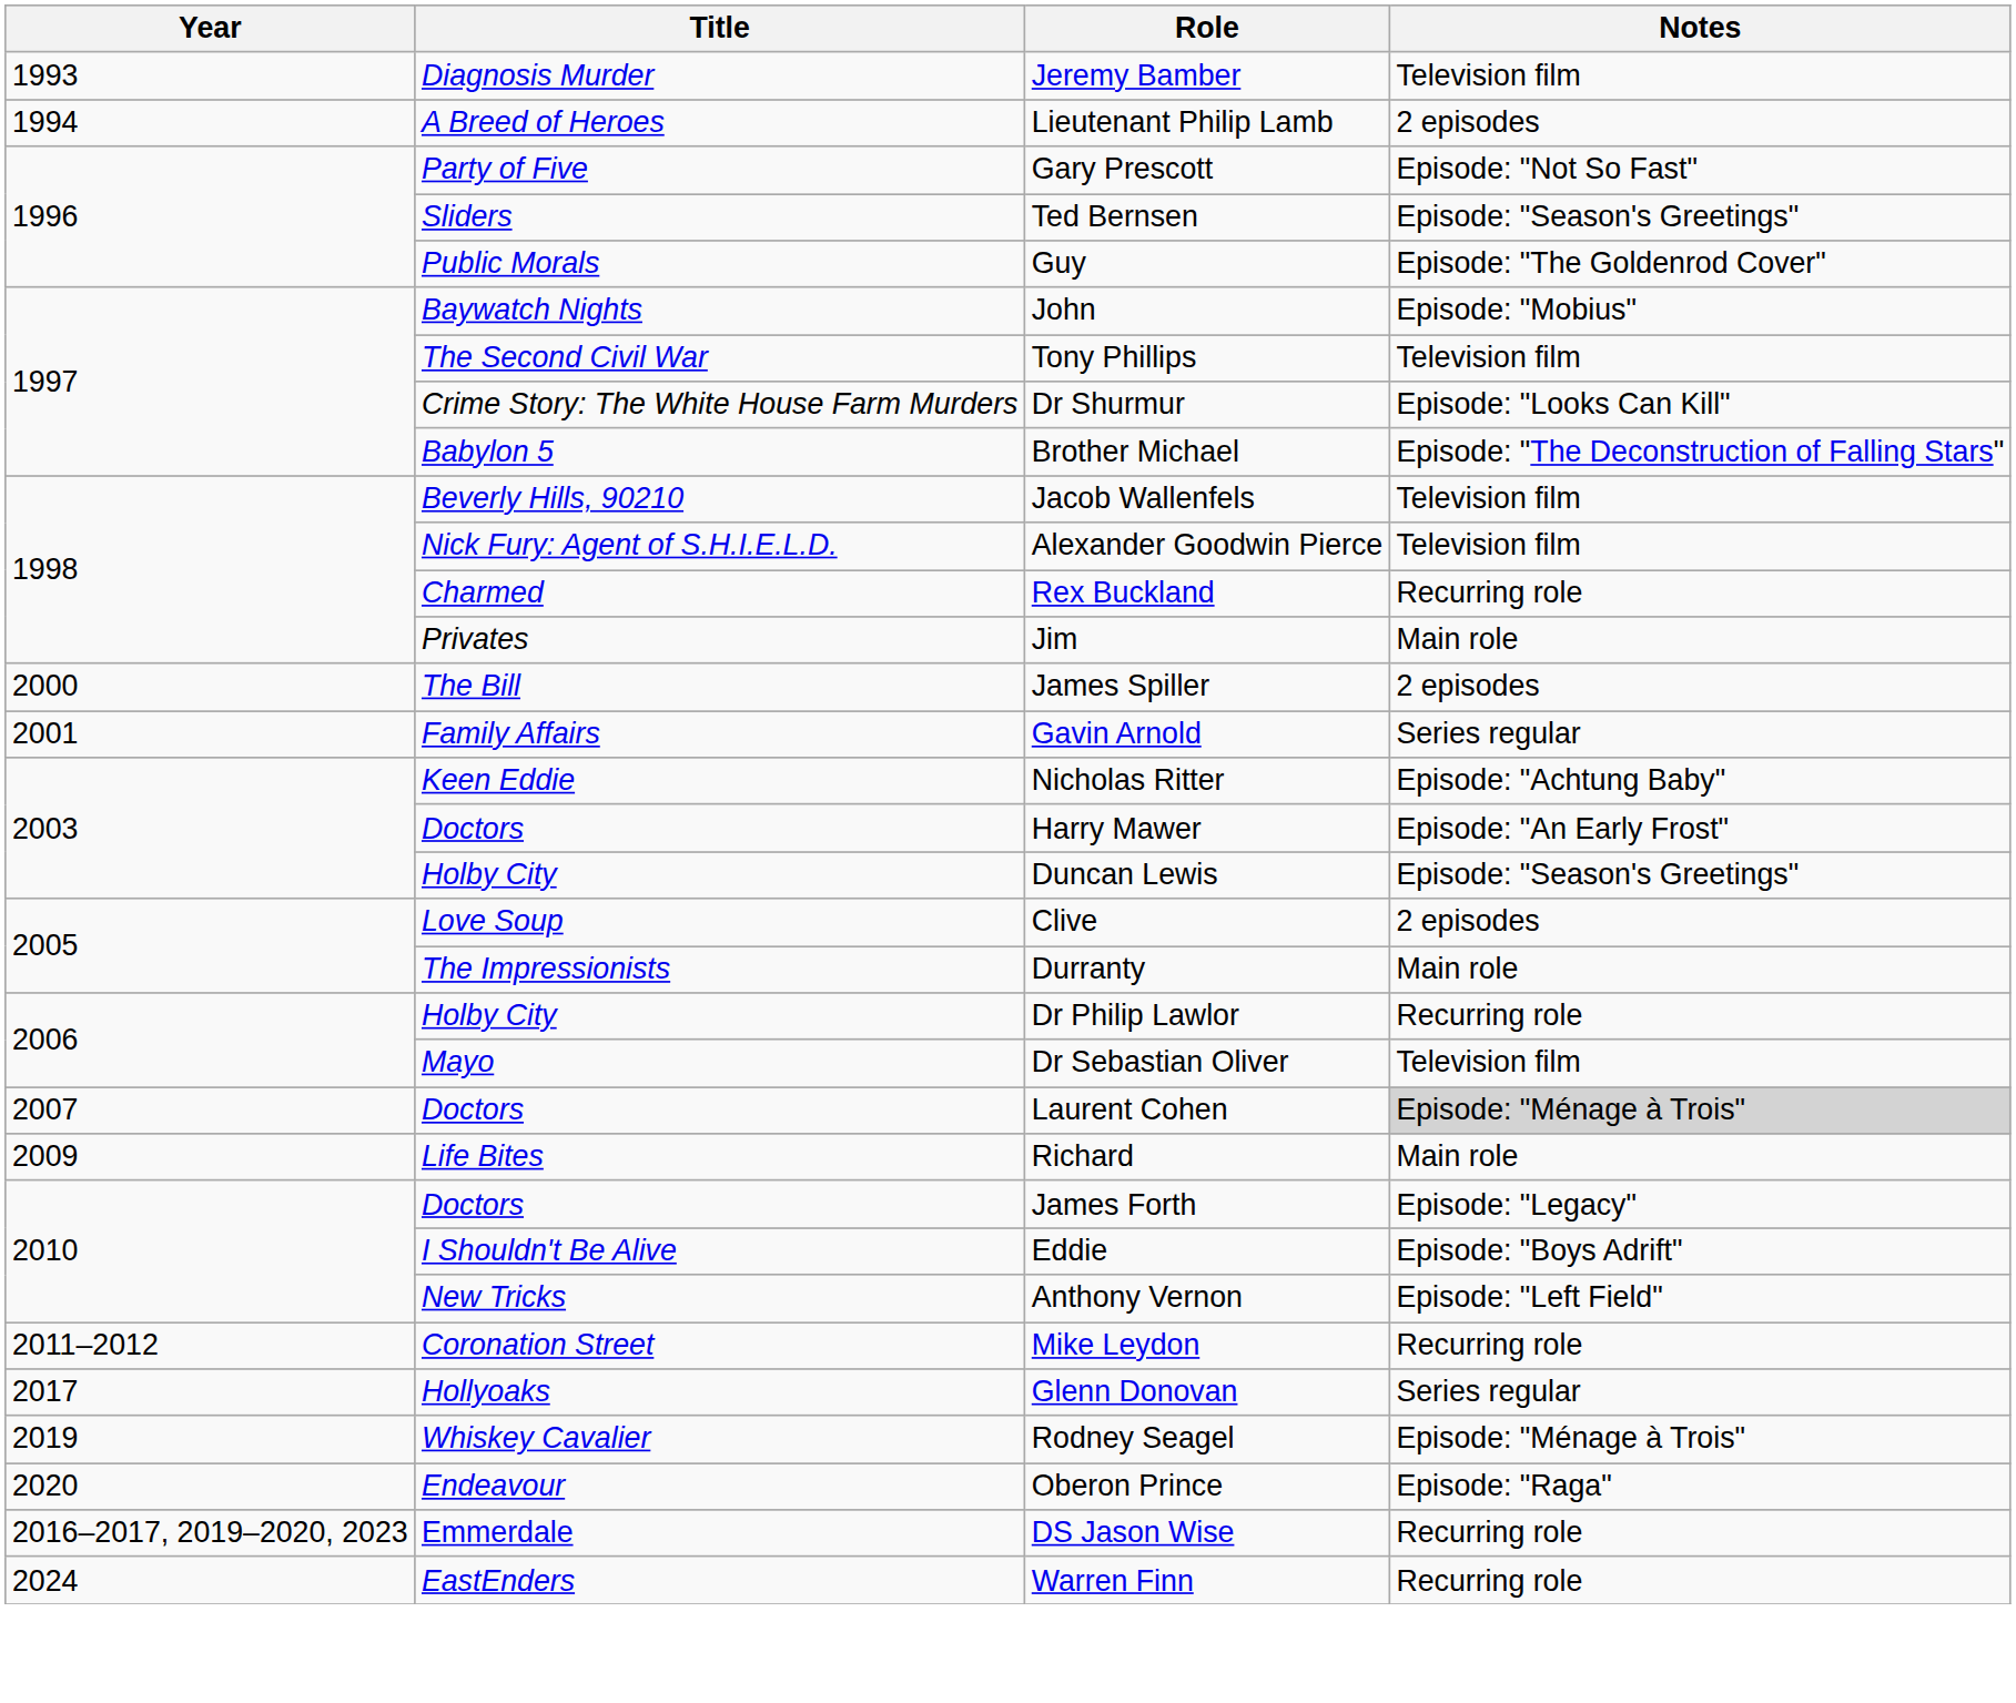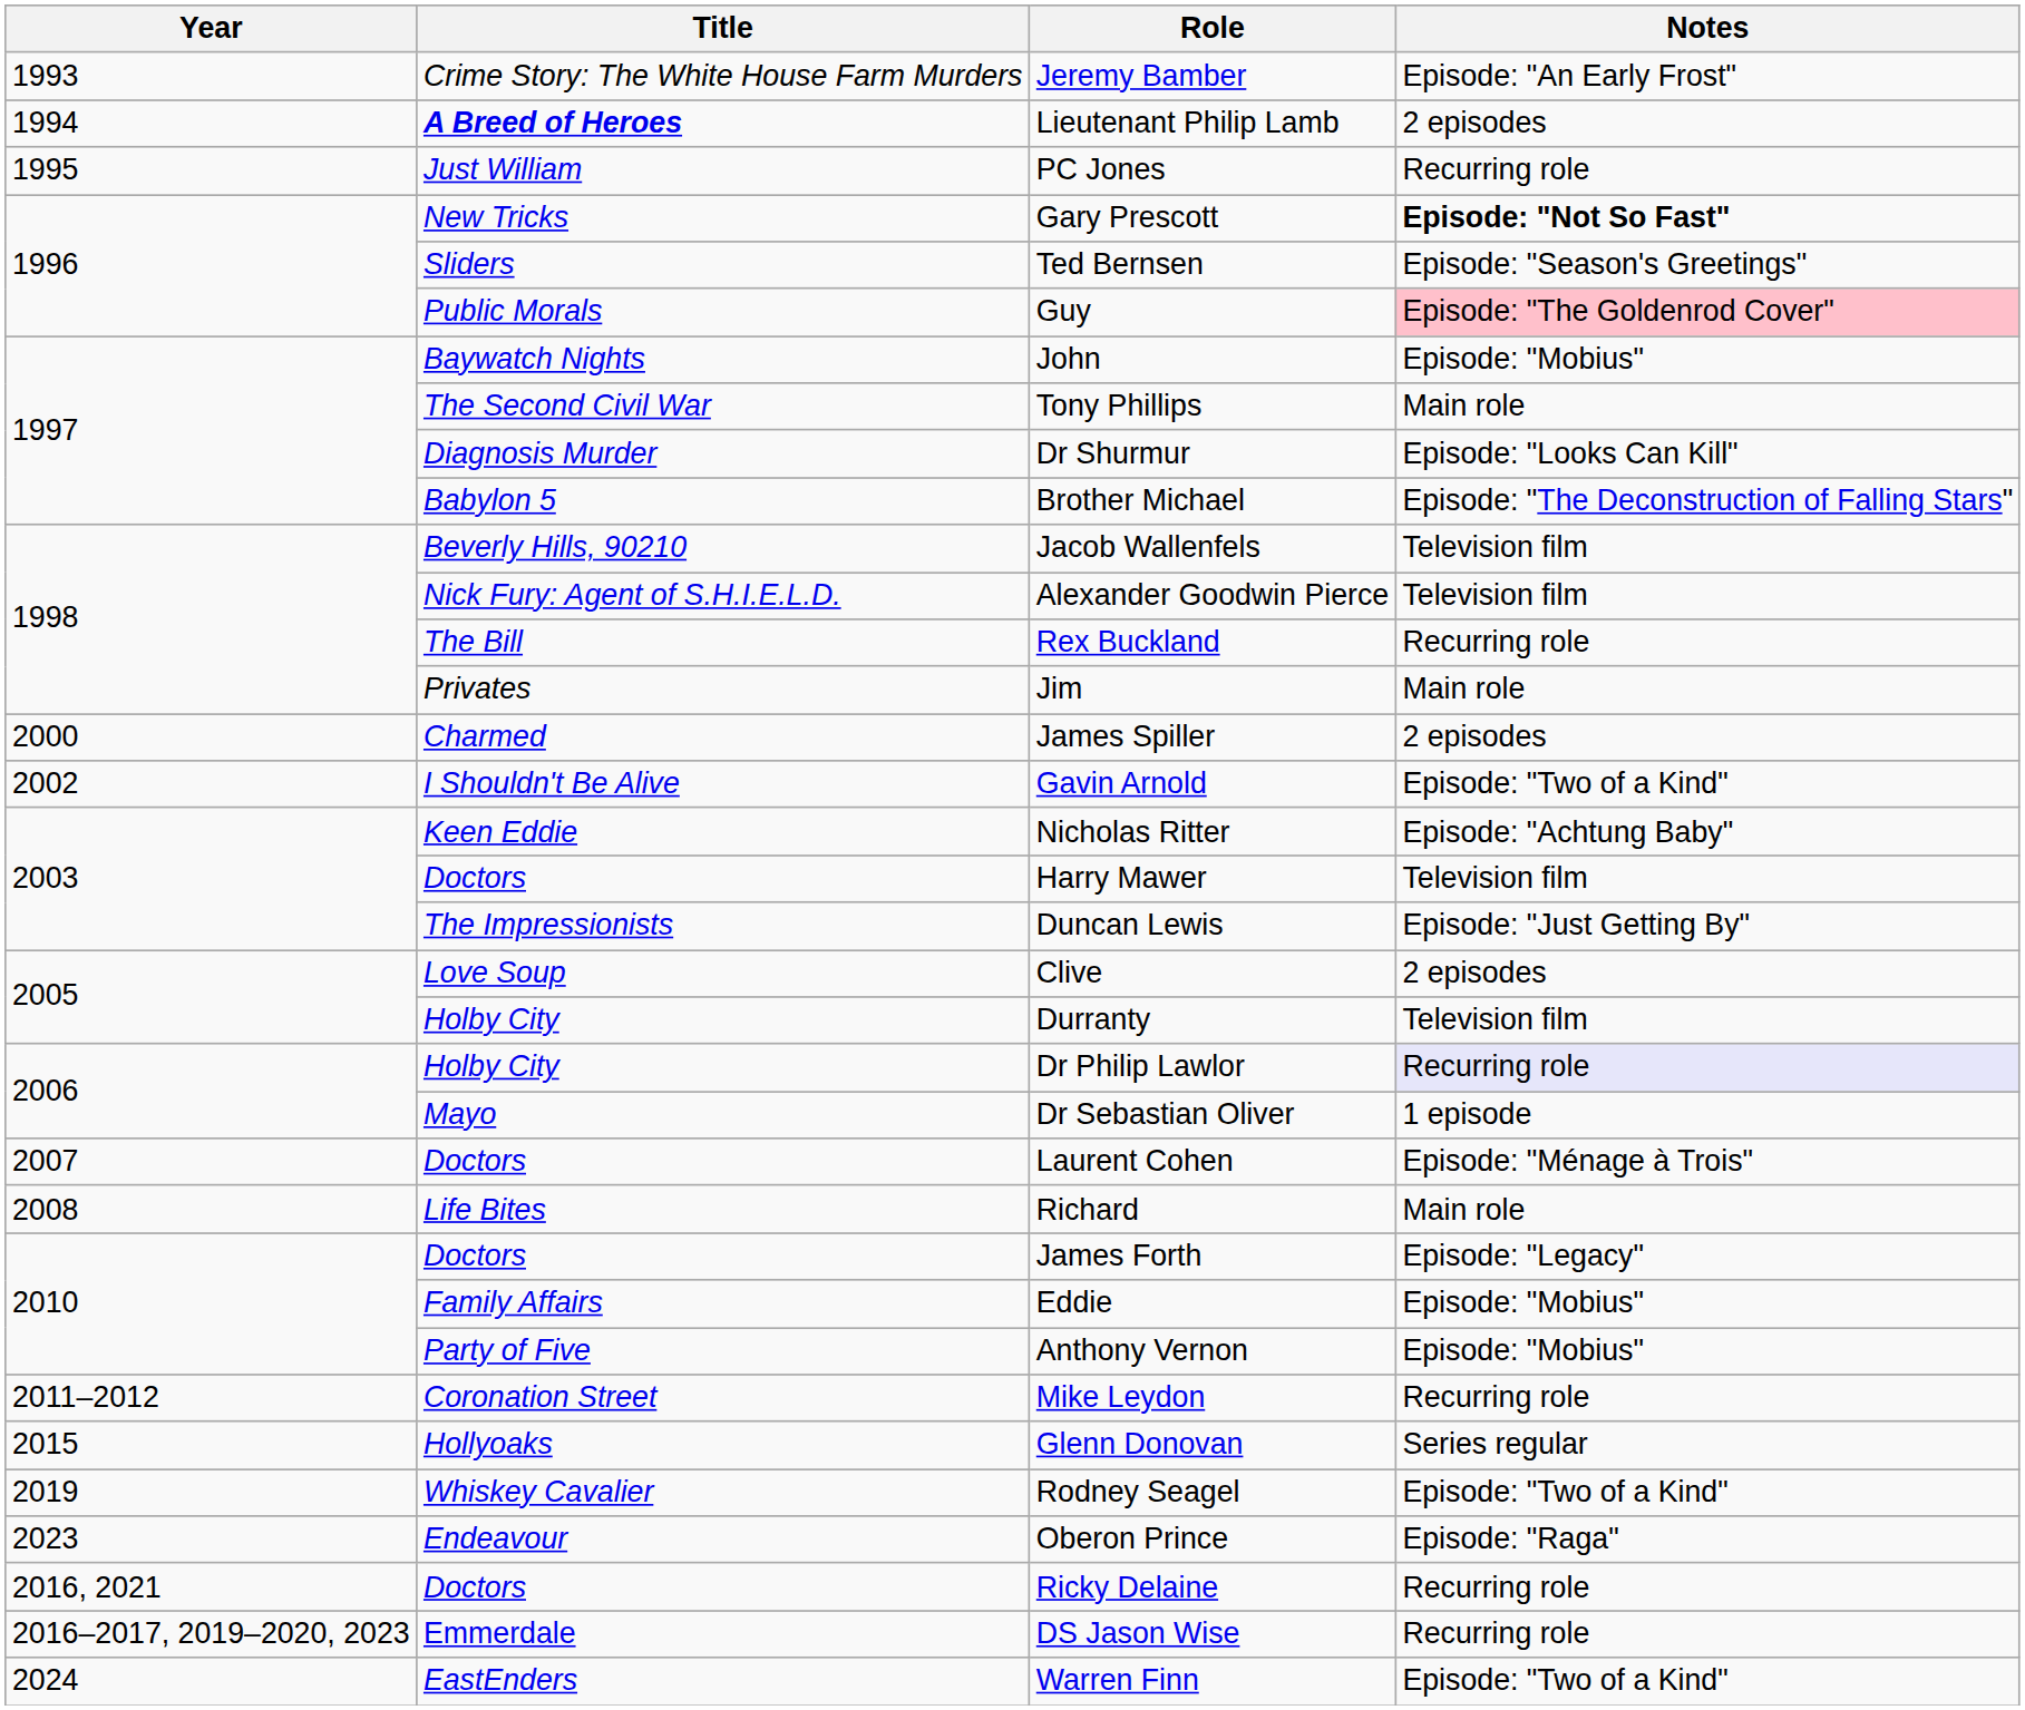 <table class="wikitable">
 <tr>
 <th>Year</th>
 <th>Title</th>
 <th>Role</th>
 <th>Notes</th>
 </tr>
 <tr>
 <td>1993</td>
-<td><em><a href='#'>Diagnosis Murder</a></em></td>
+<td><em>Crime Story: The White House Farm Murders</em></td>
 <td><a href='#'>Jeremy Bamber</a></td>
-<td>Television film</td>
+<td>Episode: "An Early Frost"</td>
 </tr>
 <tr>
 <td>1994</td>
-<td><em><a href='#'>A Breed of Heroes</a></em></td>
+<td><strong><em><a href='#'>A Breed of Heroes</a></em></strong></td>
 <td>Lieutenant Philip Lamb</td>
 <td>2 episodes</td>
 </tr>
 <tr>
+<td>1995</td>
+<td><em><a href='#'>Just William</a></em></td>
+<td>PC Jones</td>
+<td>Recurring role</td>
+</tr>
+<tr>
 <td rowspan="3">1996</td>
-<td><em><a href='#'>Party of Five</a></em></td>
+<td><em><a href='#'>New Tricks</a></em></td>
 <td>Gary Prescott</td>
-<td>Episode: "Not So Fast"</td>
+<td><strong>Episode: "Not So Fast"</strong></td>
 </tr>
 <tr>
 <td><em><a href='#'>Sliders</a></em></td>
 <td>Ted Bernsen</td>
 <td>Episode: "Season's Greetings"</td>
 </tr>
 <tr>
 <td><em><a href='#'>Public Morals</a></em></td>
 <td>Guy</td>
-<td>Episode: "The Goldenrod Cover"</td>
+<td style="background: pink;">Episode: "The Goldenrod Cover"</td>
 </tr>
 <tr>
 <td rowspan="4">1997</td>
 <td><em><a href='#'>Baywatch Nights</a></em></td>
 <td>John</td>
 <td>Episode: "Mobius"</td>
 </tr>
 <tr>
 <td><em><a href='#'>The Second Civil War</a></em></td>
 <td>Tony Phillips</td>
-<td>Television film</td>
+<td>Main role</td>
 </tr>
 <tr>
-<td><em>Crime Story: The White House Farm Murders</em></td>
+<td><em><a href='#'>Diagnosis Murder</a></em></td>
 <td>Dr Shurmur</td>
 <td>Episode: "Looks Can Kill"</td>
 </tr>
 <tr>
 <td><em><a href='#'>Babylon 5</a></em></td>
 <td>Brother Michael</td>
 <td>Episode: "<a href='#'>The Deconstruction of Falling Stars</a>"</td>
 </tr>
 <tr>
 <td rowspan="4">1998</td>
 <td><em><a href='#'>Beverly Hills, 90210</a></em></td>
 <td>Jacob Wallenfels</td>
 <td>Television film</td>
 </tr>
 <tr>
 <td><em><a href='#'>Nick Fury: Agent of S.H.I.E.L.D.</a></em></td>
 <td>Alexander Goodwin Pierce</td>
 <td>Television film</td>
 </tr>
 <tr>
-<td><em><a href='#'>Charmed</a></em></td>
+<td><em><a href='#'>The Bill</a></em></td>
 <td><a href='#'>Rex Buckland</a></td>
 <td>Recurring role</td>
 </tr>
 <tr>
 <td><em>Privates</em></td>
 <td>Jim</td>
 <td>Main role</td>
 </tr>
 <tr>
 <td rowspan="1">2000</td>
-<td><em><a href='#'>The Bill</a></em></td>
+<td><em><a href='#'>Charmed</a></em></td>
 <td>James Spiller</td>
 <td>2 episodes</td>
 </tr>
 <tr>
-<td rowspan="1">2001</td>
-<td><em><a href='#'>Family Affairs</a></em></td>
+<td rowspan="1">2002</td>
+<td><em><a href='#'>I Shouldn't Be Alive</a></em></td>
 <td><a href='#'>Gavin Arnold</a></td>
-<td>Series regular</td>
+<td>Episode: "Two of a Kind"</td>
 </tr>
 <tr>
 <td rowspan="3">2003</td>
 <td><em><a href='#'>Keen Eddie</a></em></td>
 <td>Nicholas Ritter</td>
 <td>Episode: "Achtung Baby"</td>
 </tr>
 <tr>
 <td><em><a href='#'>Doctors</a></em></td>
 <td>Harry Mawer</td>
-<td>Episode: "An Early Frost"</td>
+<td>Television film</td>
 </tr>
 <tr>
-<td><em><a href='#'>Holby City</a></em></td>
+<td><em><a href='#'>The Impressionists</a></em></td>
 <td>Duncan Lewis</td>
-<td>Episode: "Season's Greetings"</td>
+<td>Episode: "Just Getting By"</td>
 </tr>
 <tr>
 <td rowspan="2">2005</td>
 <td><em><a href='#'>Love Soup</a></em></td>
 <td>Clive</td>
 <td>2 episodes</td>
 </tr>
 <tr>
-<td><em><a href='#'>The Impressionists</a></em></td>
+<td><em><a href='#'>Holby City</a></em></td>
 <td>Durranty</td>
-<td>Main role</td>
+<td>Television film</td>
 </tr>
 <tr>
 <td rowspan="2">2006</td>
 <td><em><a href='#'>Holby City</a></em></td>
 <td>Dr Philip Lawlor</td>
-<td>Recurring role</td>
+<td style="background: lavender;">Recurring role</td>
 </tr>
 <tr>
 <td><em><a href='#'>Mayo</a></em></td>
 <td>Dr Sebastian Oliver</td>
-<td>Television film</td>
+<td>1 episode</td>
 </tr>
 <tr>
 <td rowspan="1">2007</td>
 <td><em><a href='#'>Doctors</a></em></td>
 <td>Laurent Cohen</td>
-<td style="background: lightgrey;">Episode: "Ménage à Trois"</td>
+<td>Episode: "Ménage à Trois"</td>
 </tr>
 <tr>
-<td rowspan="1">2009</td>
+<td rowspan="1">2008</td>
 <td><em><a href='#'>Life Bites</a></em></td>
 <td>Richard</td>
 <td>Main role</td>
 </tr>
 <tr>
 <td rowspan="3">2010</td>
 <td><em><a href='#'>Doctors</a></em></td>
 <td>James Forth</td>
 <td>Episode: "Legacy"</td>
 </tr>
 <tr>
-<td><em><a href='#'>I Shouldn't Be Alive</a></em></td>
+<td><em><a href='#'>Family Affairs</a></em></td>
 <td>Eddie</td>
-<td>Episode: "Boys Adrift"</td>
+<td>Episode: "Mobius"</td>
 </tr>
 <tr>
-<td><em><a href='#'>New Tricks</a></em></td>
+<td><em><a href='#'>Party of Five</a></em></td>
 <td>Anthony Vernon</td>
-<td>Episode: "Left Field"</td>
+<td>Episode: "Mobius"</td>
 </tr>
 <tr>
 <td>2011–2012</td>
 <td><em><a href='#'>Coronation Street</a></em></td>
 <td><a href='#'>Mike Leydon</a></td>
 <td>Recurring role</td>
 </tr>
 <tr>
-<td>2017</td>
+<td>2015</td>
 <td><em><a href='#'>Hollyoaks</a></em></td>
 <td><a href='#'>Glenn Donovan</a></td>
 <td>Series regular</td>
 </tr>
 <tr>
 <td>2019</td>
 <td><em><a href='#'>Whiskey Cavalier</a></em></td>
 <td>Rodney Seagel</td>
-<td>Episode: "Ménage à Trois"</td>
+<td>Episode: "Two of a Kind"</td>
 </tr>
 <tr>
-<td>2020</td>
+<td>2023</td>
 <td><em><a href='#'>Endeavour</a></em></td>
 <td>Oberon Prince</td>
 <td>Episode: "Raga"</td>
+</tr>
+<tr>
+<td>2016, 2021</td>
+<td><em><a href='#'>Doctors</a></em></td>
+<td><a href='#'>Ricky Delaine</a></td>
+<td>Recurring role</td>
 </tr>
 <tr>
 <td>2016–2017, 2019–2020, 2023</td>
 <td><a href='#'>Emmerdale</a></td>
 <td><a href='#'>DS Jason Wise</a></td>
 <td>Recurring role</td>
 </tr>
 <tr>
 <td>2024</td>
 <td><em><a href='#'>EastEnders</a></em></td>
 <td><a href='#'>Warren Finn</a></td>
-<td>Recurring role</td>
+<td>Episode: "Two of a Kind"</td>
 </tr>
 </table>
